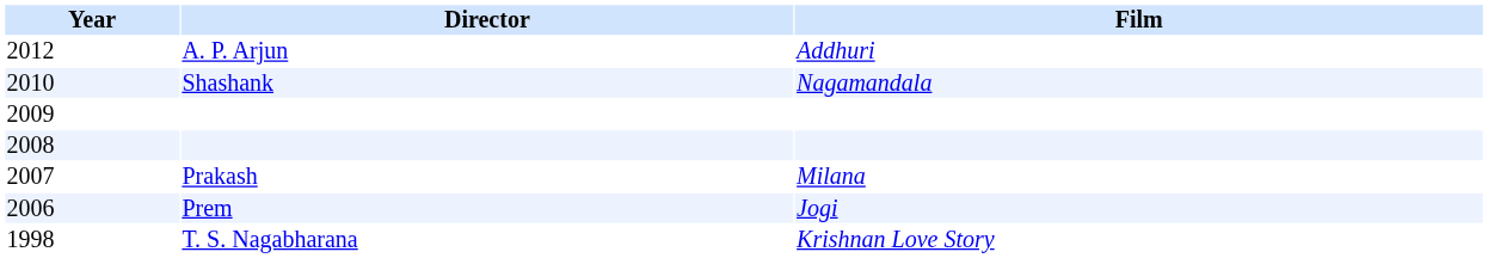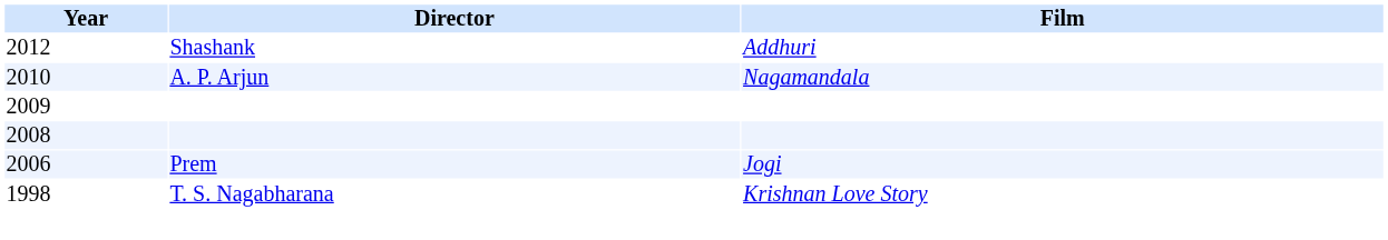 <table cellspacing="1" cellpadding="1" border="0" width="50%">
 <tr bgcolor="#d1e4fd">
 <th>Year</th>
 <th>Director</th>
 <th>Film</th>
 </tr>
 <tr>
 <td>2012</td>
-<td><a href='#'>A. P. Arjun</a></td>
+<td><a href='#'>Shashank</a></td>
 <td><em><a href='#'>Addhuri</a></em></td>
 </tr>
 <tr bgcolor=#edf3fe>
 <td>2010</td>
-<td><a href='#'>Shashank</a></td>
+<td><a href='#'>A. P. Arjun</a></td>
 <td><em><a href='#'>Nagamandala</a></em></td>
 </tr>
 <tr>
 <td>2009</td>
 <td></td>
 <td></td>
 </tr>
 <tr bgcolor=#edf3fe>
 <td>2008</td>
 <td></td>
 <td></td>
 </tr>
-<tr>
-<td>2007</td>
-<td><a href='#'>Prakash</a></td>
-<td><em><a href='#'>Milana</a></em></td>
-</tr>
 <tr bgcolor=#edf3fe>
 <td>2006</td>
 <td><a href='#'>Prem</a></td>
 <td><em><a href='#'>Jogi</a></em></td>
 </tr>
 <tr>
 <td>1998</td>
 <td><a href='#'>T. S. Nagabharana</a></td>
 <td><em><a href='#'>Krishnan Love Story</a></em></td>
 </tr>
 </table>
